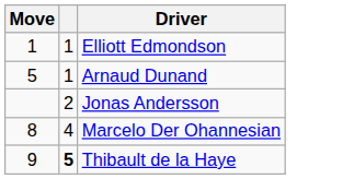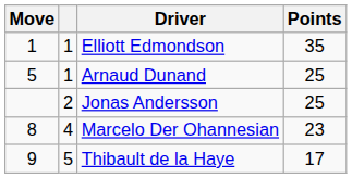 <table class="wikitable" style="font-size:85%;">
 <tr>
 <th>Move</th>
 <th></th>
 <th>Driver</th>
+<th>Points</th>
 </tr>
 <tr>
 <td align="center"> 1</td>
 <td align="center">1</td>
 <td><a href='#'>Elliott Edmondson</a></td>
+<td align="center">35</td>
 </tr>
 <tr>
 <td align="center"> 5</td>
 <td align="center">1</td>
 <td><a href='#'>Arnaud Dunand</a></td>
+<td align="center">25</td>
 </tr>
 <tr>
 <td align="center"></td>
 <td align="center">2</td>
 <td><a href='#'>Jonas Andersson</a></td>
+<td align="center">25</td>
 </tr>
 <tr>
 <td align="center"> 8</td>
 <td align="center">4</td>
 <td><a href='#'>Marcelo Der Ohannesian</a></td>
+<td align="center">23</td>
 </tr>
 <tr>
 <td align="center"> 9</td>
-<td align="center"><strong>5</strong></td>
+<td align="center">5</td>
 <td><a href='#'>Thibault de la Haye</a></td>
+<td align="center">17</td>
 </tr>
 </table>
